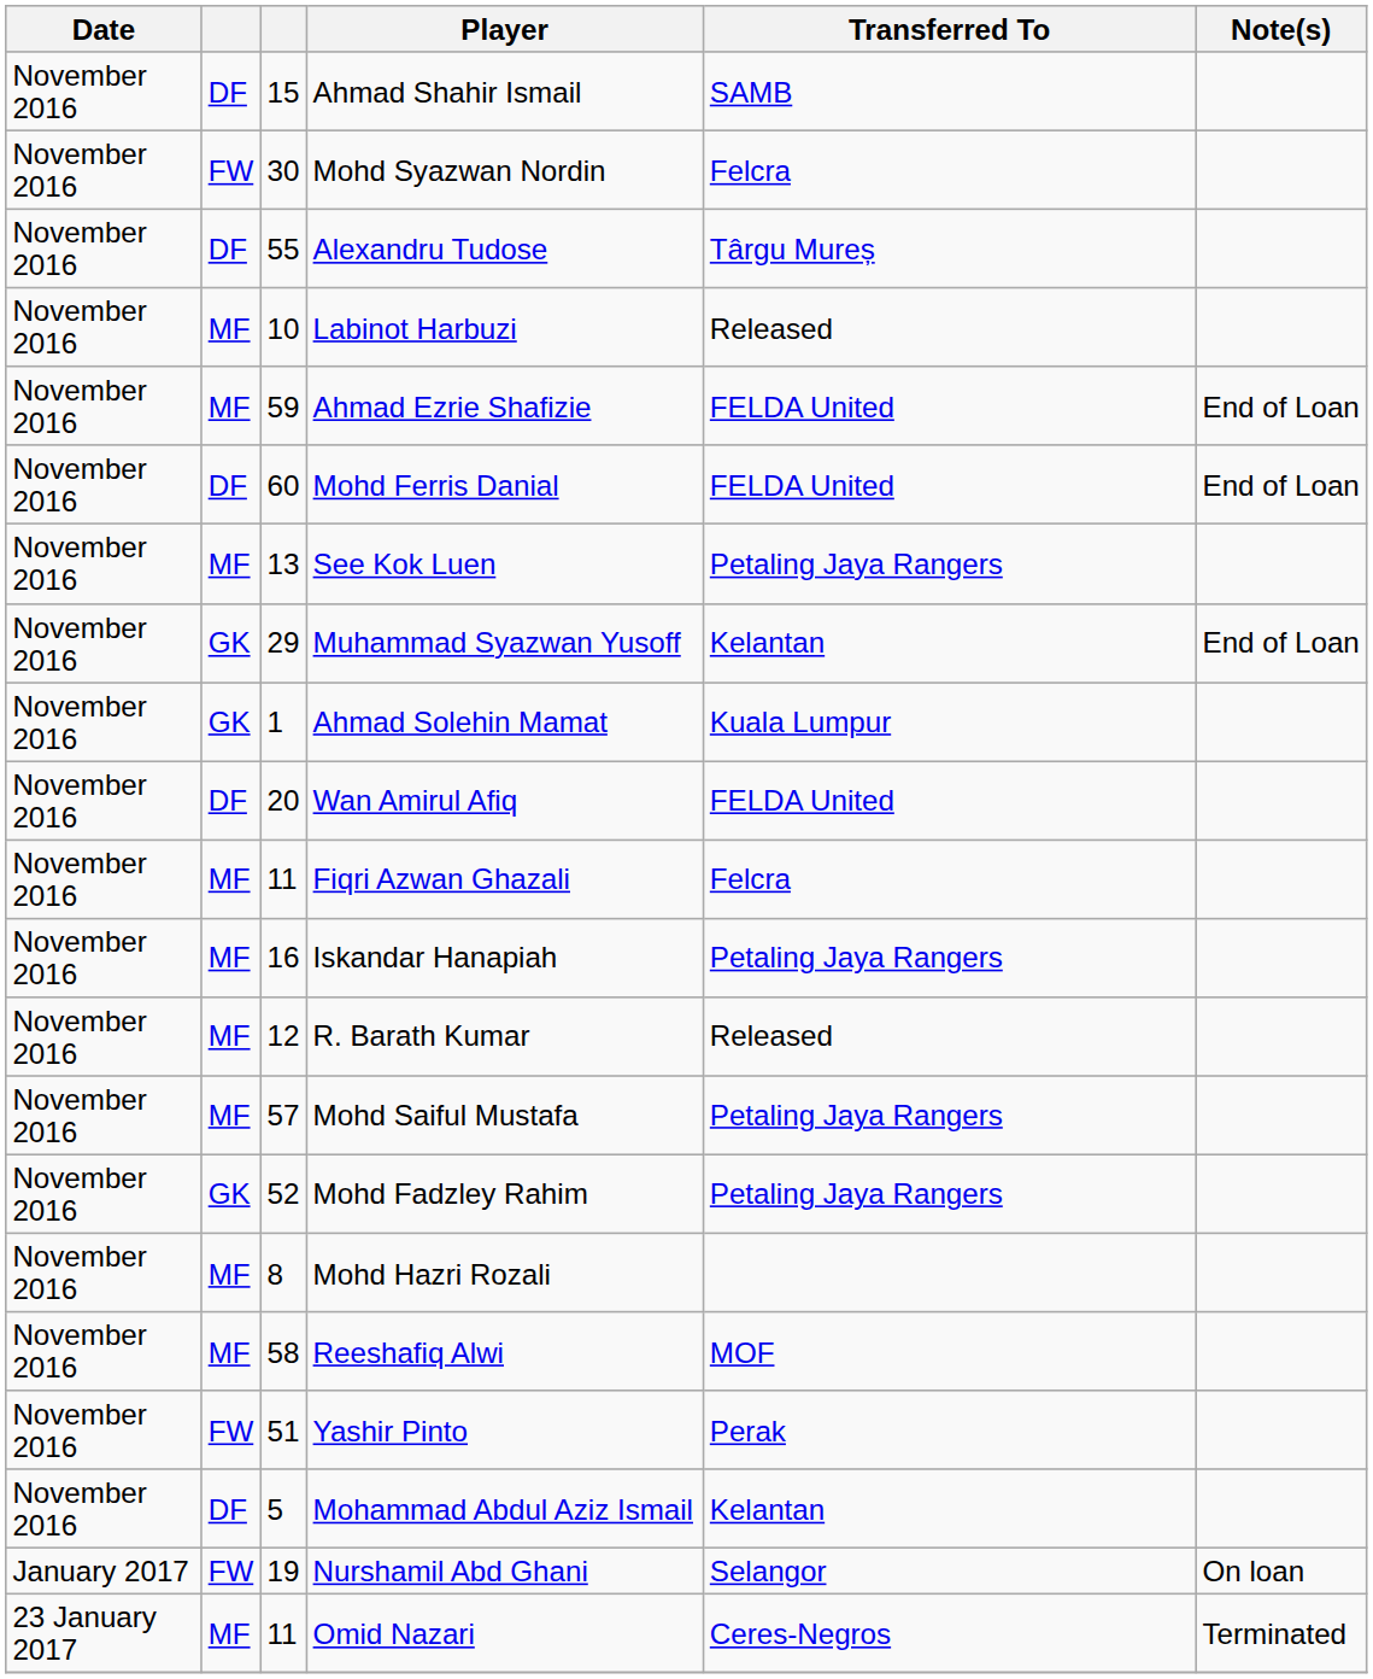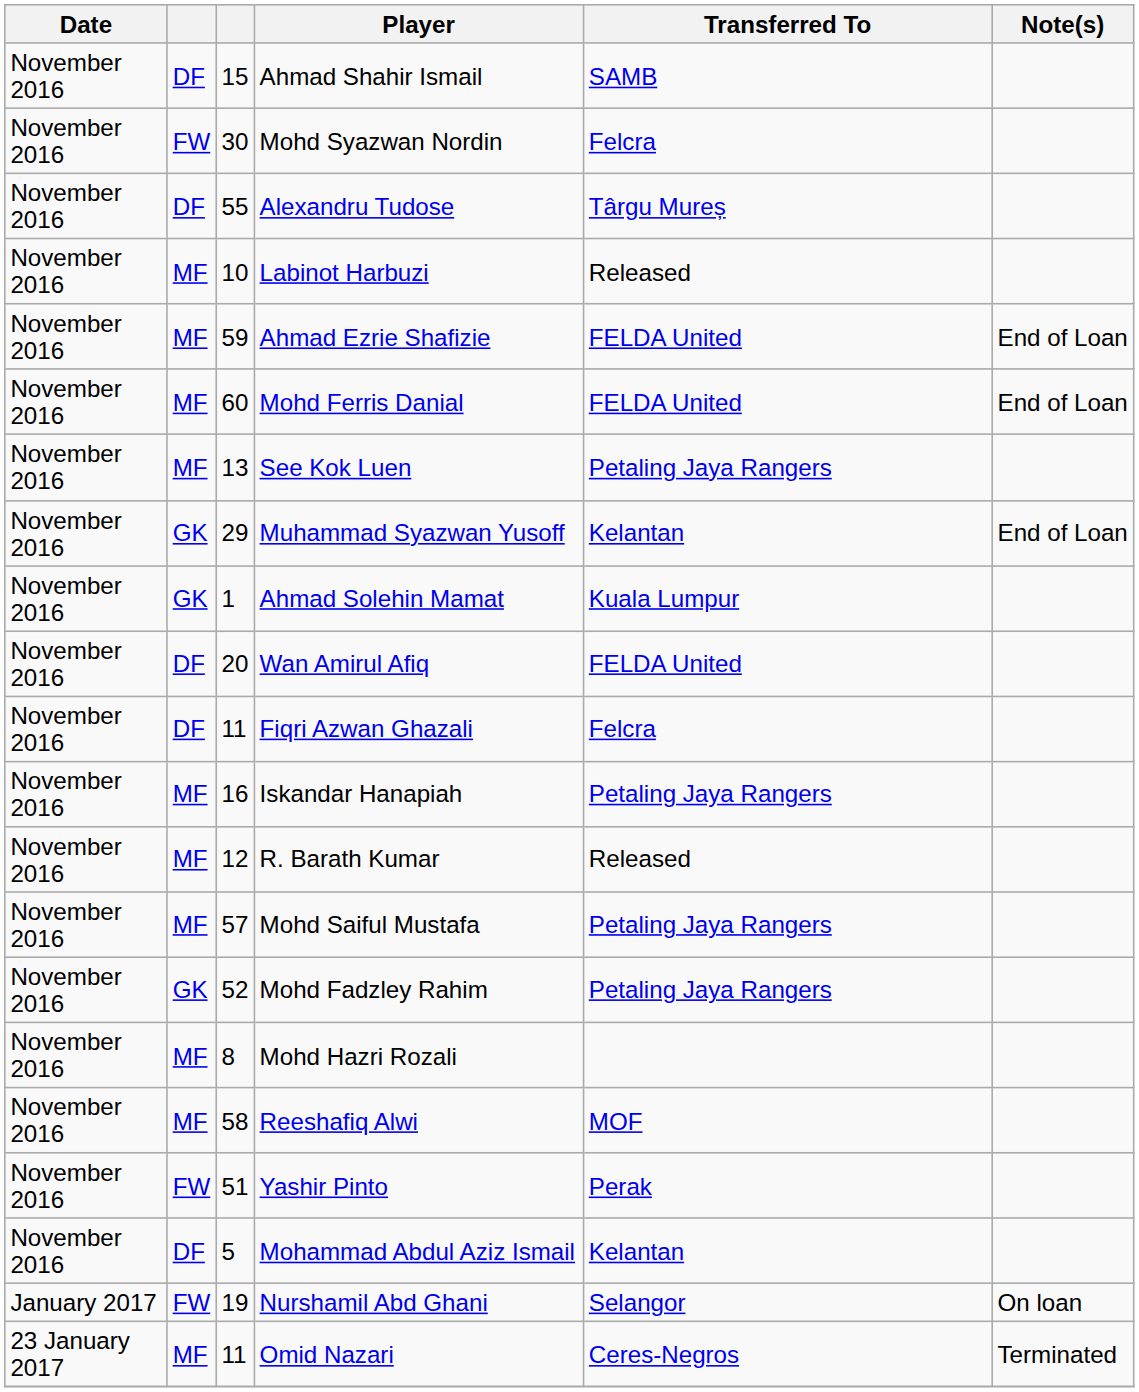 <table class="wikitable plainrowheaders sortable" style="font-size:95%">
 <tr>
 <th scope=col style="width:95px;"><strong>Date</strong></th>
 <th></th>
 <th></th>
 <th scope=col style="width:200px;"><strong>Player</strong></th>
 <th scope=col style="width:250px;"><strong>Transferred To</strong></th>
 <th><strong>Note(s)</strong></th>
 </tr>
 <tr>
 <td>November 2016</td>
 <td><a href='#'>DF</a></td>
 <td>15</td>
 <td> Ahmad Shahir Ismail</td>
 <td> <a href='#'>SAMB</a></td>
 <td></td>
 </tr>
 <tr>
 <td>November 2016</td>
 <td><a href='#'>FW</a></td>
 <td>30</td>
 <td> Mohd Syazwan Nordin</td>
 <td> <a href='#'>Felcra</a></td>
 <td></td>
 </tr>
 <tr>
 <td>November 2016</td>
 <td><a href='#'>DF</a></td>
 <td>55</td>
 <td> <a href='#'>Alexandru Tudose</a></td>
 <td> <a href='#'>Târgu Mureș</a></td>
 <td></td>
 </tr>
 <tr>
 <td>November 2016</td>
 <td><a href='#'>MF</a></td>
 <td>10</td>
 <td> <a href='#'>Labinot Harbuzi</a></td>
 <td>Released</td>
 <td></td>
 </tr>
 <tr>
 <td>November 2016</td>
 <td><a href='#'>MF</a></td>
 <td>59</td>
 <td> <a href='#'>Ahmad Ezrie Shafizie</a></td>
 <td> <a href='#'>FELDA United</a></td>
 <td>End of Loan</td>
 </tr>
 <tr>
 <td>November 2016</td>
-<td><a href='#'>DF</a></td>
+<td><a href='#'>MF</a></td>
 <td>60</td>
 <td> <a href='#'>Mohd Ferris Danial</a></td>
 <td> <a href='#'>FELDA United</a></td>
 <td>End of Loan</td>
 </tr>
 <tr>
 <td>November 2016</td>
 <td><a href='#'>MF</a></td>
 <td>13</td>
 <td> <a href='#'>See Kok Luen</a></td>
 <td> <a href='#'>Petaling Jaya Rangers</a></td>
 <td></td>
 </tr>
 <tr>
 <td>November 2016</td>
 <td><a href='#'>GK</a></td>
 <td>29</td>
 <td> <a href='#'>Muhammad Syazwan Yusoff</a></td>
 <td> <a href='#'>Kelantan</a></td>
 <td>End of Loan</td>
 </tr>
 <tr>
 <td>November 2016</td>
 <td><a href='#'>GK</a></td>
 <td>1</td>
 <td> <a href='#'>Ahmad Solehin Mamat</a></td>
 <td> <a href='#'>Kuala Lumpur</a></td>
 <td></td>
 </tr>
 <tr>
 <td>November 2016</td>
 <td><a href='#'>DF</a></td>
 <td>20</td>
 <td> <a href='#'>Wan Amirul Afiq</a></td>
 <td> <a href='#'>FELDA United</a></td>
 <td></td>
 </tr>
 <tr>
 <td>November 2016</td>
-<td><a href='#'>MF</a></td>
+<td><a href='#'>DF</a></td>
 <td>11</td>
 <td> <a href='#'>Fiqri Azwan Ghazali</a></td>
 <td> <a href='#'>Felcra</a></td>
 <td></td>
 </tr>
 <tr>
 <td>November 2016</td>
 <td><a href='#'>MF</a></td>
 <td>16</td>
 <td> Iskandar Hanapiah</td>
 <td> <a href='#'>Petaling Jaya Rangers</a></td>
 <td></td>
 </tr>
 <tr>
 <td>November 2016</td>
 <td><a href='#'>MF</a></td>
 <td>12</td>
 <td> R. Barath Kumar</td>
 <td>Released</td>
 <td></td>
 </tr>
 <tr>
 <td>November 2016</td>
 <td><a href='#'>MF</a></td>
 <td>57</td>
 <td> Mohd Saiful Mustafa</td>
 <td> <a href='#'>Petaling Jaya Rangers</a></td>
 <td></td>
 </tr>
 <tr>
 <td>November 2016</td>
 <td><a href='#'>GK</a></td>
 <td>52</td>
 <td> Mohd Fadzley Rahim</td>
 <td> <a href='#'>Petaling Jaya Rangers</a></td>
 <td></td>
 </tr>
 <tr>
 <td>November 2016</td>
 <td><a href='#'>MF</a></td>
 <td>8</td>
 <td> Mohd Hazri Rozali</td>
 <td></td>
 <td></td>
 </tr>
 <tr>
 <td>November 2016</td>
 <td><a href='#'>MF</a></td>
 <td>58</td>
 <td> <a href='#'>Reeshafiq Alwi</a></td>
 <td> <a href='#'>MOF</a></td>
 <td></td>
 </tr>
 <tr>
 <td>November 2016</td>
 <td><a href='#'>FW</a></td>
 <td>51</td>
 <td> <a href='#'>Yashir Pinto</a></td>
 <td> <a href='#'>Perak</a></td>
 <td></td>
 </tr>
 <tr>
 <td>November 2016</td>
 <td><a href='#'>DF</a></td>
 <td>5</td>
 <td> <a href='#'>Mohammad Abdul Aziz Ismail</a></td>
 <td> <a href='#'>Kelantan</a></td>
 <td></td>
 </tr>
 <tr>
 <td>January 2017</td>
 <td><a href='#'>FW</a></td>
 <td>19</td>
 <td> <a href='#'>Nurshamil Abd Ghani</a></td>
 <td> <a href='#'>Selangor</a></td>
 <td>On loan</td>
 </tr>
 <tr>
 <td>23 January 2017</td>
 <td><a href='#'>MF</a></td>
 <td>11</td>
 <td> <a href='#'>Omid Nazari</a></td>
 <td> <a href='#'>Ceres-Negros</a></td>
 <td>Terminated</td>
 </tr>
 <tr>
 </tr>
 </table>
